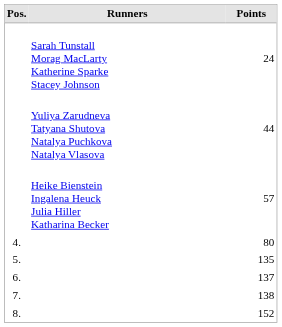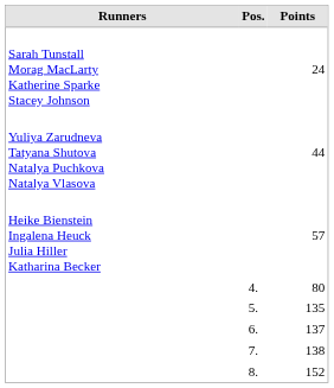 <table cellspacing="0" cellpadding="3" style="border:1px solid #AAAAAA;font-size:90%">
 <tr bgcolor="#E4E4E4">
+<th style="border-bottom:1px solid #AAAAAA" width=250>Runners</th>
 <th style="border-bottom:1px solid #AAAAAA" width=10>Pos.</th>
-<th style="border-bottom:1px solid #AAAAAA" width=250>Runners</th>
 <th style="border-bottom:1px solid #AAAAAA" width=60>Points</th>
 </tr>
 <tr align="center">
+<td align="left"><br> <a href='#'>Sarah Tunstall</a><br> <a href='#'>Morag MacLarty</a><br> <a href='#'>Katherine Sparke</a><br> <a href='#'>Stacey Johnson</a></td>
 <td align="center" valign="top"></td>
-<td align="left"><br> <a href='#'>Sarah Tunstall</a><br> <a href='#'>Morag MacLarty</a><br> <a href='#'>Katherine Sparke</a><br> <a href='#'>Stacey Johnson</a></td>
 <td align="right">24</td>
 </tr>
 <tr align="center">
+<td align="left"><br> <a href='#'>Yuliya Zarudneva</a><br> <a href='#'>Tatyana Shutova</a><br> <a href='#'>Natalya Puchkova</a><br> <a href='#'>Natalya Vlasova</a></td>
 <td align="center" valign="top"></td>
-<td align="left"><br> <a href='#'>Yuliya Zarudneva</a><br> <a href='#'>Tatyana Shutova</a><br> <a href='#'>Natalya Puchkova</a><br> <a href='#'>Natalya Vlasova</a></td>
 <td align="right">44</td>
 </tr>
 <tr align="center">
+<td align="left"><br> <a href='#'>Heike Bienstein</a><br> <a href='#'>Ingalena Heuck</a><br> <a href='#'>Julia Hiller</a><br> <a href='#'>Katharina Becker</a></td>
 <td align="center" valign="top"></td>
-<td align="left"><br> <a href='#'>Heike Bienstein</a><br> <a href='#'>Ingalena Heuck</a><br> <a href='#'>Julia Hiller</a><br> <a href='#'>Katharina Becker</a></td>
 <td align="right">57</td>
 </tr>
 <tr align="center">
+<td align="left"></td>
 <td align="center" valign="top">4.</td>
-<td align="left"></td>
 <td align="right">80</td>
 </tr>
 <tr align="center">
+<td align="left"></td>
 <td align="center" valign="top">5.</td>
-<td align="left"></td>
 <td align="right">135</td>
 </tr>
 <tr align="center">
+<td align="left"></td>
 <td align="center" valign="top">6.</td>
-<td align="left"></td>
 <td align="right">137</td>
 </tr>
 <tr align="center">
+<td align="left"></td>
 <td align="center" valign="top">7.</td>
-<td align="left"></td>
 <td align="right">138</td>
 </tr>
 <tr align="center">
+<td align="left"></td>
 <td align="center" valign="top">8.</td>
-<td align="left"></td>
 <td align="right">152</td>
 </tr>
 </table>
